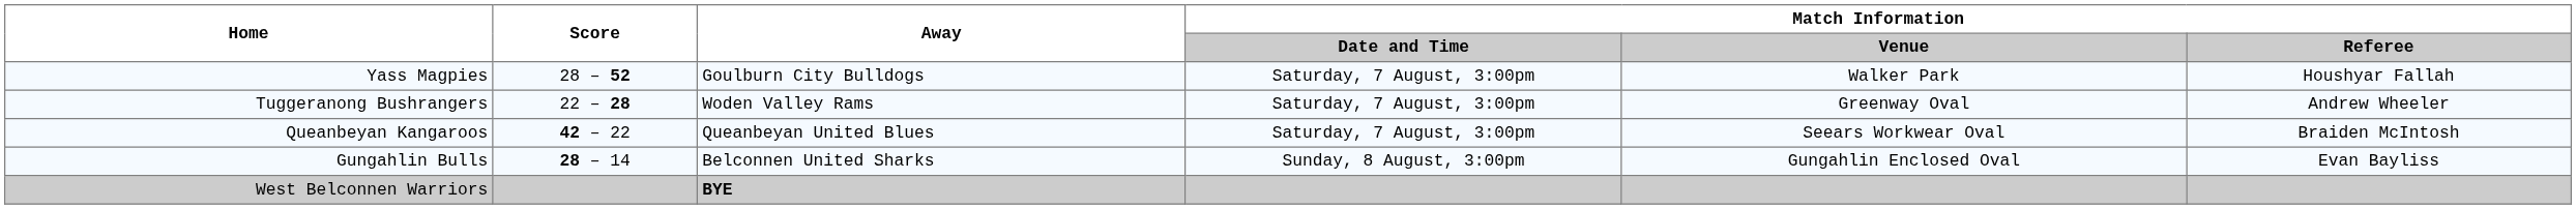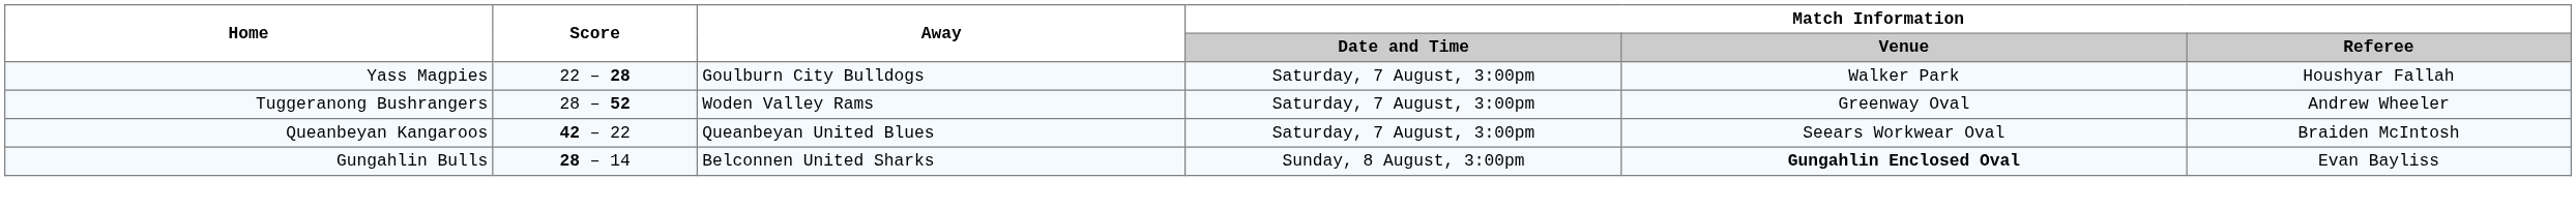 <table width="100%" cellspacing="0" cellpadding="3" border="1" style="border-collapse:collapse;  text-align:center;">
 <tr>
 <th rowspan="2" width="19%">Home</th>
 <th rowspan="2" width="8%">Score</th>
 <th rowspan="2" width="19%">Away</th>
 <th colspan="3">Match Information</th>
 </tr>
 <tr bgcolor="#CCCCCC">
 <th width="17%">Date and Time</th>
 <th width="22%">Venue</th>
 <th width="50%">Referee</th>
 </tr>
 <tr style="text-align:center; background:#f5faff;">
 <td align="right">Yass Magpies </td>
-<td>28 – <strong>52</strong></td>
+<td>22 – <strong>28</strong></td>
 <td align="left"> Goulburn City Bulldogs</td>
 <td>Saturday, 7 August, 3:00pm</td>
 <td>Walker Park</td>
 <td>Houshyar Fallah</td>
 </tr>
 <tr style="text-align:center; background:#f5faff;">
 <td align="right">Tuggeranong Bushrangers </td>
-<td>22 – <strong>28</strong></td>
+<td>28 – <strong>52</strong></td>
 <td align="left"> Woden Valley Rams</td>
 <td>Saturday, 7 August, 3:00pm</td>
 <td>Greenway Oval</td>
 <td>Andrew Wheeler</td>
 </tr>
 <tr style="text-align:center; background:#f5faff;">
 <td align="right">Queanbeyan Kangaroos </td>
 <td><strong>42</strong> – 22</td>
 <td align="left"> Queanbeyan United Blues</td>
 <td>Saturday, 7 August, 3:00pm</td>
 <td>Seears Workwear Oval</td>
 <td>Braiden McIntosh</td>
 </tr>
 <tr style="text-align:center; background:#f5faff;">
 <td align="right">Gungahlin Bulls </td>
 <td><strong>28</strong> – 14</td>
 <td align="left"> Belconnen United Sharks</td>
 <td>Sunday, 8 August, 3:00pm</td>
-<td>Gungahlin Enclosed Oval</td>
+<td><strong>Gungahlin Enclosed Oval</strong></td>
 <td>Evan Bayliss</td>
 </tr>
-<tr style="text-align:center; background:#CCCCCC;">
-<td align="right">West Belconnen Warriors </td>
-<td></td>
-<td align="left"><strong>BYE</strong></td>
-<td></td>
-<td></td>
-<td></td>
-</tr>
 </table>
